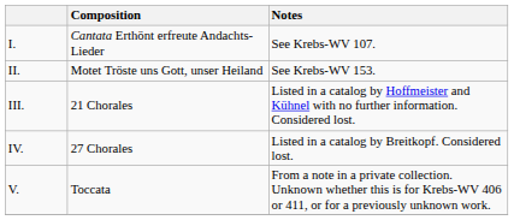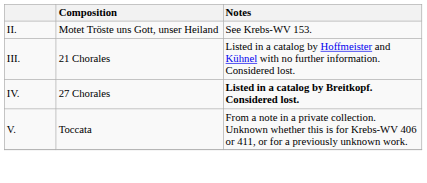 <table class="wikitable" width="100%">
 <tr>
 <th width="70"></th>
 <th style="text-align: left; width: 40%">Composition</th>
 <th style="text-align: left;">Notes</th>
-</tr>
-<tr>
-<td>I.</td>
-<td><em>Cantata</em> Erthönt erfreute Andachts-Lieder</td>
-<td>See Krebs-WV 107.</td>
 </tr>
 <tr>
 <td>II.</td>
 <td>Motet Tröste uns Gott, unser Heiland</td>
 <td>See Krebs-WV 153.</td>
 </tr>
 <tr>
 <td>III.</td>
 <td>21 Chorales</td>
 <td>Listed in a catalog by <a href='#'>Hoffmeister</a> and <a href='#'>Kühnel</a> with no further information.  Considered lost.</td>
 </tr>
 <tr>
 <td>IV.</td>
 <td>27 Chorales</td>
-<td>Listed in a catalog by Breitkopf.  Considered lost.</td>
+<td><strong>Listed in a catalog by Breitkopf.  Considered lost.</strong></td>
 </tr>
 <tr>
 <td>V.</td>
 <td>Toccata</td>
 <td>From a note in a private collection.  Unknown whether this is for Krebs-WV 406 or 411, or for a previously unknown work.</td>
 </tr>
 <tr>
 </tr>
 </table>
